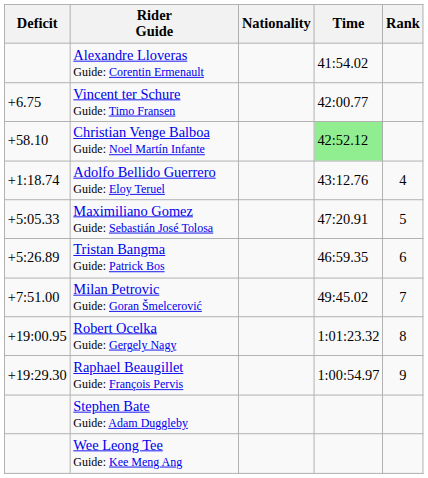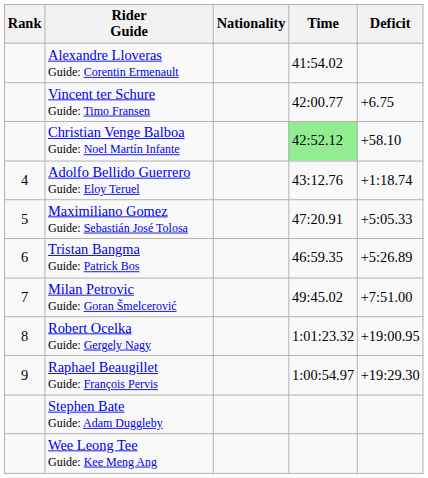 <table class="wikitable sortable" style="text-align:left">
 <tr>
-<th>Deficit</th>
+<th width=20>Rank</th>
 <th width=180>Rider <br>Guide</th>
 <th>Nationality</th>
 <th>Time</th>
-<th width=20>Rank</th>
+<th>Deficit</th>
 </tr>
 <tr>
-<td></td>
+<td align=center></td>
 <td><a href='#'>Alexandre Lloveras</a><br><small>Guide: <a href='#'>Corentin Ermenault</a></small></td>
 <td></td>
 <td>41:54.02</td>
-<td align=center></td>
+<td></td>
 </tr>
 <tr>
-<td>+6.75</td>
+<td align=center></td>
 <td><a href='#'>Vincent ter Schure</a><br><small>Guide: <a href='#'>Timo Fransen</a></small></td>
 <td></td>
 <td>42:00.77</td>
-<td align=center></td>
+<td>+6.75</td>
 </tr>
 <tr>
-<td>+58.10</td>
+<td align=center></td>
 <td><a href='#'>Christian Venge Balboa</a><br><small>Guide: <a href='#'>Noel Martín Infante</a></small></td>
 <td></td>
 <td style="background: lightgreen;">42:52.12</td>
-<td align=center></td>
+<td>+58.10</td>
 </tr>
 <tr>
-<td>+1:18.74</td>
+<td align=center>4</td>
 <td><a href='#'>Adolfo Bellido Guerrero</a><br><small>Guide: <a href='#'>Eloy Teruel</a></small></td>
 <td></td>
 <td>43:12.76</td>
-<td align=center>4</td>
+<td>+1:18.74</td>
 </tr>
 <tr>
-<td>+5:05.33</td>
+<td align=center>5</td>
 <td><a href='#'>Maximiliano Gomez</a><br><small>Guide: <a href='#'>Sebastián José Tolosa</a></small></td>
 <td></td>
 <td>47:20.91</td>
-<td align=center>5</td>
+<td>+5:05.33</td>
 </tr>
 <tr>
-<td>+5:26.89</td>
+<td align=center>6</td>
 <td><a href='#'>Tristan Bangma</a><br><small>Guide: <a href='#'>Patrick Bos</a></small></td>
 <td></td>
 <td>46:59.35</td>
-<td align=center>6</td>
+<td>+5:26.89</td>
 </tr>
 <tr>
-<td>+7:51.00</td>
+<td align=center>7</td>
 <td><a href='#'>Milan Petrovic</a><br><small>Guide: <a href='#'>Goran Šmelcerović</a></small></td>
 <td></td>
 <td>49:45.02</td>
-<td align=center>7</td>
+<td>+7:51.00</td>
 </tr>
 <tr>
-<td>+19:00.95</td>
+<td align=center>8</td>
 <td><a href='#'>Robert Ocelka</a><br><small>Guide: <a href='#'>Gergely Nagy</a></small></td>
 <td></td>
 <td>1:01:23.32</td>
-<td align=center>8</td>
+<td>+19:00.95</td>
 </tr>
 <tr>
-<td>+19:29.30</td>
+<td align=center>9</td>
 <td><a href='#'>Raphael Beaugillet</a><br><small>Guide: <a href='#'>François Pervis</a></small></td>
 <td></td>
 <td>1:00:54.97</td>
-<td align=center>9</td>
+<td>+19:29.30</td>
 </tr>
 <tr>
-<td></td>
+<td align=center></td>
 <td><a href='#'>Stephen Bate</a><br><small>Guide: <a href='#'>Adam Duggleby</a></small></td>
 <td></td>
 <td></td>
-<td align=center></td>
+<td></td>
 </tr>
 <tr>
-<td></td>
+<td align=center></td>
 <td><a href='#'>Wee Leong Tee</a><br><small>Guide: <a href='#'>Kee Meng Ang</a></small></td>
 <td></td>
 <td></td>
-<td align=center></td>
+<td></td>
 </tr>
 </table>
